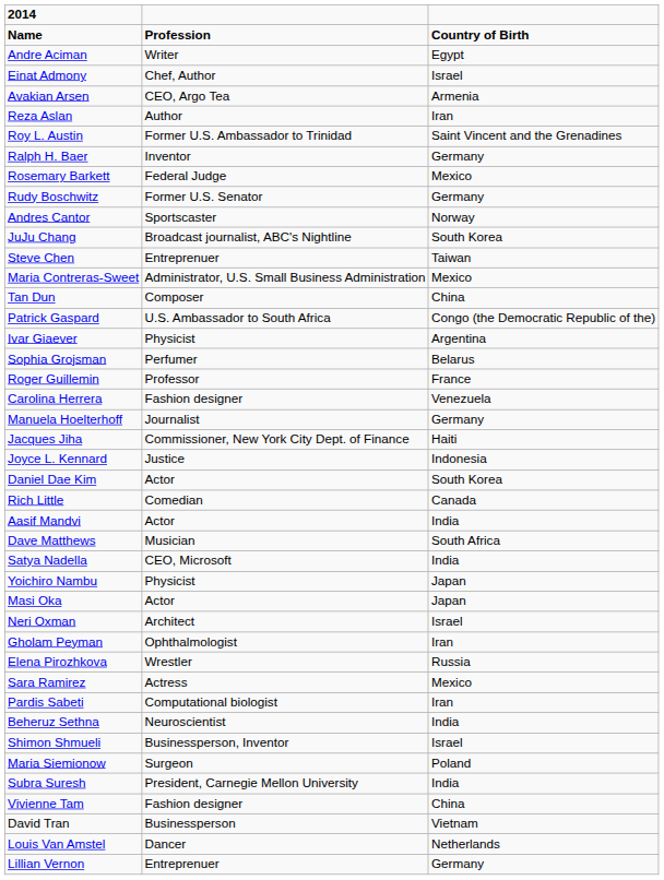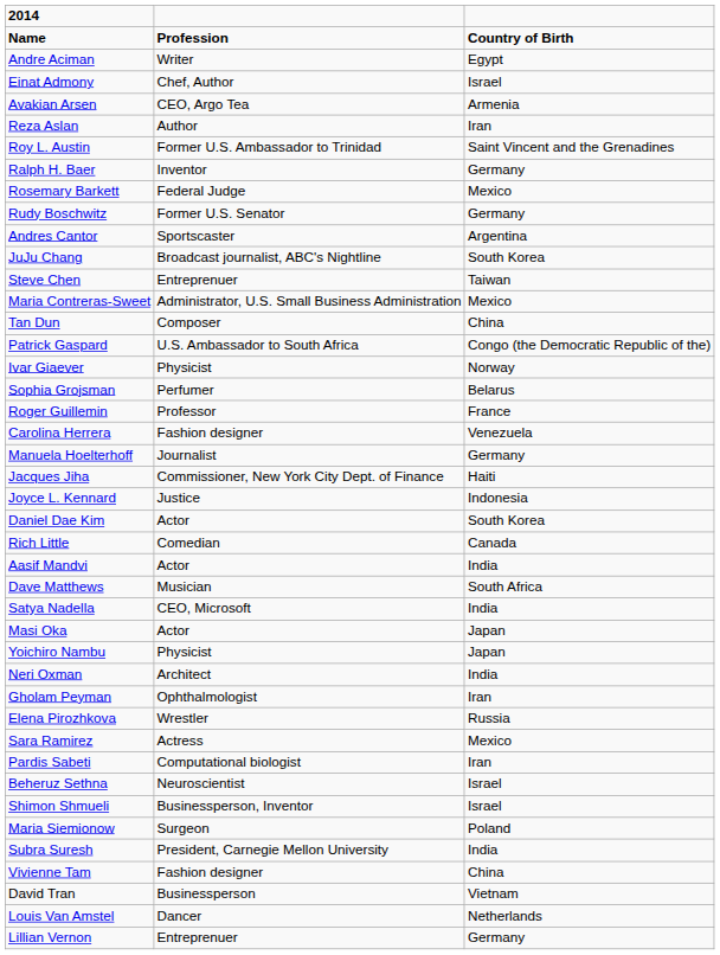 <table class="wikitable">
 <tr>
 <td><strong>2014</strong></td>
 <td></td>
 <td></td>
 </tr>
 <tr>
 <td><strong>Name</strong></td>
 <td><strong>Profession</strong></td>
 <td><strong>Country of Birth</strong></td>
 </tr>
 <tr>
 <td><a href='#'>Andre Aciman</a></td>
 <td>Writer</td>
 <td>Egypt</td>
 </tr>
 <tr>
 <td><a href='#'>Einat Admony</a></td>
 <td>Chef, Author</td>
 <td>Israel</td>
 </tr>
 <tr>
 <td><a href='#'>Avakian Arsen</a></td>
 <td>CEO, Argo Tea</td>
 <td>Armenia</td>
 </tr>
 <tr>
 <td><a href='#'>Reza Aslan</a></td>
 <td>Author</td>
 <td>Iran</td>
 </tr>
 <tr>
 <td><a href='#'>Roy L. Austin</a></td>
 <td>Former  U.S. Ambassador to Trinidad</td>
 <td>Saint Vincent and the Grenadines</td>
 </tr>
 <tr>
 <td><a href='#'>Ralph H. Baer</a></td>
 <td>Inventor</td>
 <td>Germany</td>
 </tr>
 <tr>
 <td><a href='#'>Rosemary Barkett</a></td>
 <td>Federal Judge</td>
 <td>Mexico</td>
 </tr>
 <tr>
 <td><a href='#'>Rudy Boschwitz</a></td>
 <td>Former U.S. Senator</td>
 <td>Germany</td>
 </tr>
 <tr>
 <td><a href='#'>Andres Cantor</a></td>
 <td>Sportscaster</td>
-<td>Norway</td>
+<td>Argentina</td>
 </tr>
 <tr>
 <td><a href='#'>JuJu Chang</a></td>
 <td>Broadcast  journalist, ABC's Nightline</td>
 <td>South Korea</td>
 </tr>
 <tr>
 <td><a href='#'>Steve Chen</a></td>
 <td>Entreprenuer</td>
 <td>Taiwan</td>
 </tr>
 <tr>
 <td><a href='#'>Maria Contreras-Sweet</a></td>
 <td>Administrator,  U.S. Small Business Administration</td>
 <td>Mexico</td>
 </tr>
 <tr>
 <td><a href='#'>Tan Dun</a></td>
 <td>Composer</td>
 <td>China</td>
 </tr>
 <tr>
 <td><a href='#'>Patrick Gaspard</a></td>
 <td>U.S. Ambassador to South Africa</td>
 <td>Congo (the Democratic Republic of the)</td>
 </tr>
 <tr>
 <td><a href='#'>Ivar Giaever</a></td>
 <td>Physicist</td>
-<td>Argentina</td>
+<td>Norway</td>
 </tr>
 <tr>
 <td><a href='#'>Sophia Grojsman</a></td>
 <td>Perfumer</td>
 <td>Belarus</td>
 </tr>
 <tr>
 <td><a href='#'>Roger Guillemin</a></td>
 <td>Professor</td>
 <td>France</td>
 </tr>
 <tr>
 <td><a href='#'>Carolina Herrera</a></td>
 <td>Fashion  designer</td>
 <td>Venezuela</td>
 </tr>
 <tr>
 <td><a href='#'>Manuela Hoelterhoff</a></td>
 <td>Journalist</td>
 <td>Germany</td>
 </tr>
 <tr>
 <td><a href='#'>Jacques Jiha</a></td>
 <td>Commissioner,  New York City Dept. of Finance</td>
 <td>Haiti</td>
 </tr>
 <tr>
 <td><a href='#'>Joyce L. Kennard</a></td>
 <td>Justice</td>
 <td>Indonesia</td>
 </tr>
 <tr>
 <td><a href='#'>Daniel Dae Kim</a></td>
 <td>Actor</td>
 <td>South Korea</td>
 </tr>
 <tr>
 <td><a href='#'>Rich Little</a></td>
 <td>Comedian</td>
 <td>Canada</td>
 </tr>
 <tr>
 <td><a href='#'>Aasif Mandvi</a></td>
 <td>Actor</td>
 <td>India</td>
 </tr>
 <tr>
 <td><a href='#'>Dave Matthews</a></td>
 <td>Musician</td>
 <td>South Africa</td>
 </tr>
 <tr>
 <td><a href='#'>Satya Nadella</a></td>
 <td>CEO, Microsoft</td>
 <td>India</td>
 </tr>
 <tr>
+<td><a href='#'>Masi Oka</a></td>
+<td>Actor</td>
+<td>Japan</td>
+</tr>
+<tr>
 <td><a href='#'>Yoichiro Nambu</a></td>
 <td>Physicist</td>
 <td>Japan</td>
 </tr>
 <tr>
-<td><a href='#'>Masi Oka</a></td>
-<td>Actor</td>
-<td>Japan</td>
-</tr>
-<tr>
 <td><a href='#'>Neri Oxman</a></td>
 <td>Architect</td>
-<td>Israel</td>
+<td>India</td>
 </tr>
 <tr>
 <td><a href='#'>Gholam Peyman</a></td>
 <td>Ophthalmologist</td>
 <td>Iran</td>
 </tr>
 <tr>
 <td><a href='#'>Elena Pirozhkova</a></td>
 <td>Wrestler</td>
 <td>Russia</td>
 </tr>
 <tr>
 <td><a href='#'>Sara Ramirez</a></td>
 <td>Actress</td>
 <td>Mexico</td>
 </tr>
 <tr>
 <td><a href='#'>Pardis Sabeti</a></td>
 <td>Computational biologist</td>
 <td>Iran</td>
 </tr>
 <tr>
 <td><a href='#'>Beheruz Sethna</a></td>
 <td>Neuroscientist</td>
-<td>India</td>
+<td>Israel</td>
 </tr>
 <tr>
 <td><a href='#'>Shimon Shmueli</a></td>
 <td>Businessperson, Inventor</td>
 <td>Israel</td>
 </tr>
 <tr>
 <td><a href='#'>Maria Siemionow</a></td>
 <td>Surgeon</td>
 <td>Poland</td>
 </tr>
 <tr>
 <td><a href='#'>Subra Suresh</a></td>
 <td>President,  Carnegie Mellon University</td>
 <td>India</td>
 </tr>
 <tr>
 <td><a href='#'>Vivienne Tam</a></td>
 <td>Fashion  designer</td>
 <td>China</td>
 </tr>
 <tr>
 <td>David Tran</td>
 <td>Businessperson</td>
 <td>Vietnam</td>
 </tr>
 <tr>
 <td><a href='#'>Louis Van Amstel</a></td>
 <td>Dancer</td>
 <td>Netherlands</td>
 </tr>
 <tr>
 <td><a href='#'>Lillian Vernon</a></td>
 <td>Entreprenuer</td>
 <td>Germany</td>
 </tr>
 </table>
